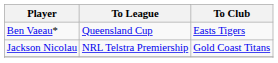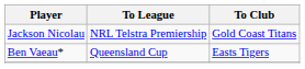 <table class="wikitable" style="font-size:90%">
 <tr bgcolor="#efefef">
 <th width=" ">Player</th>
 <th width=" ">To League</th>
 <th width=" ">To Club</th>
 </tr>
 <tr>
+<td> <a href='#'>Jackson Nicolau</a></td>
+<td><a href='#'>NRL Telstra Premiership</a></td>
+<td> <a href='#'>Gold Coast Titans</a></td>
+</tr>
+<tr>
 <td> <a href='#'>Ben Vaeau</a>*</td>
 <td><a href='#'>Queensland Cup</a></td>
 <td> <a href='#'>Easts Tigers</a></td>
-</tr>
-<tr>
-<td> <a href='#'>Jackson Nicolau</a></td>
-<td><a href='#'>NRL Telstra Premiership</a></td>
-<td> <a href='#'>Gold Coast Titans</a></td>
 </tr>
 <tr>
 </tr>
 <tr>
 </tr>
 </table>
